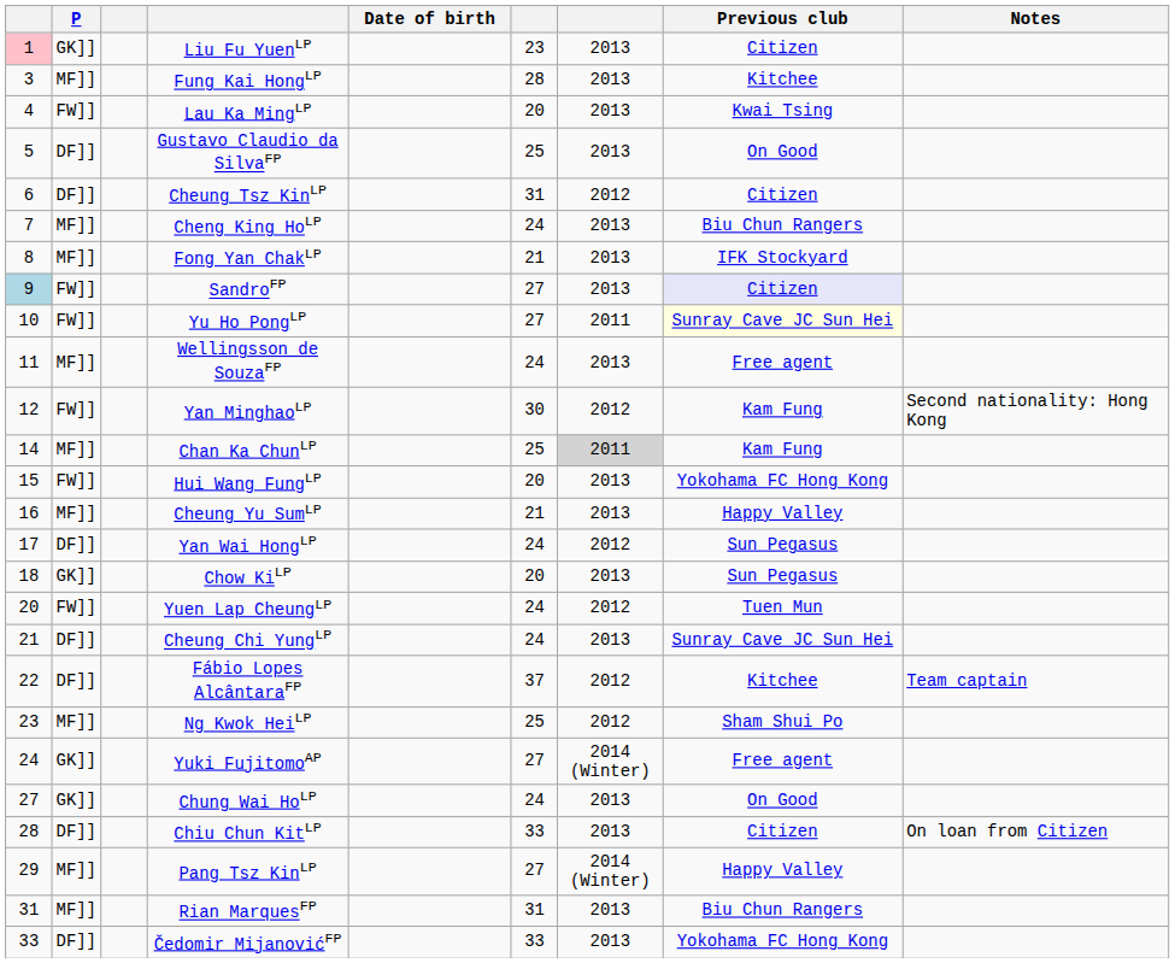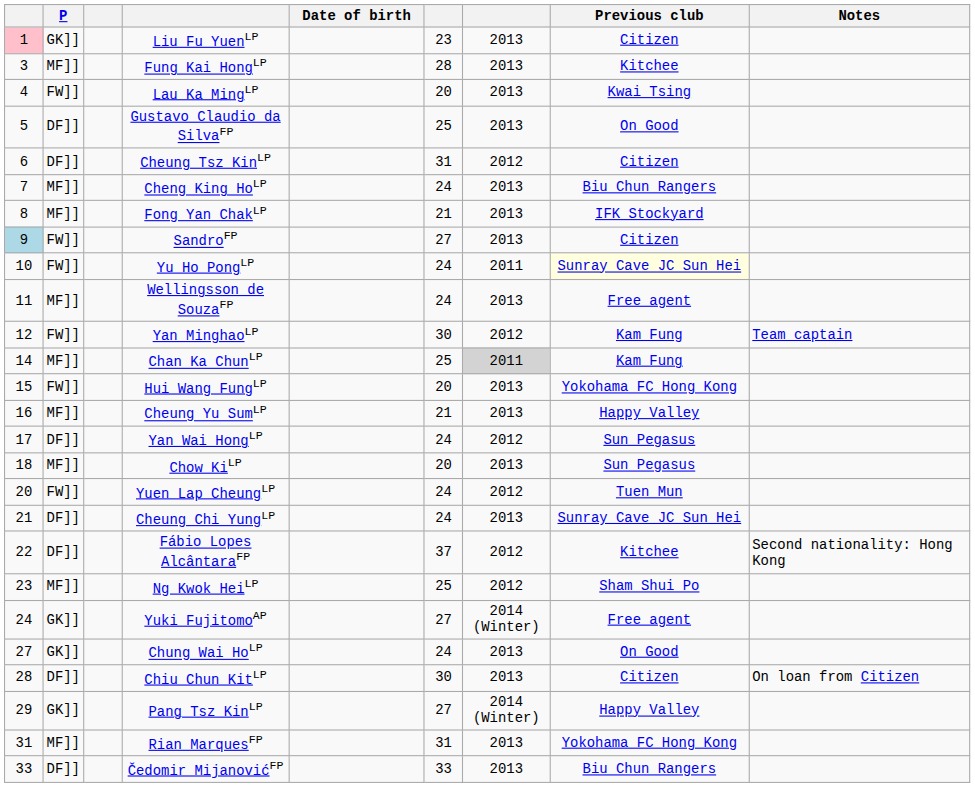 <table class="wikitable sortable" style="text-align: center;">
 <tr>
 <th width=30></th>
 <th width=30><a href='#'>P</a></th>
 <th width=30></th>
 <th width=150></th>
 <th width=120>Date of birth</th>
 <th width=30></th>
 <th width=75></th>
 <th width=180>Previous club</th>
 <th width=200>Notes</th>
 </tr>
 <tr>
 <td style="background: pink;">1</td>
 <td [[>GK]]</td>
 <td></td>
 <td><a href='#'>Liu Fu Yuen</a><sup>LP</sup></td>
 <td></td>
 <td>23</td>
 <td>2013</td>
 <td> <a href='#'>Citizen</a></td>
 <td></td>
 </tr>
 <tr>
 <td>3</td>
 <td [[>MF]]</td>
 <td></td>
 <td><a href='#'>Fung Kai Hong</a><sup>LP</sup></td>
 <td></td>
 <td>28</td>
 <td>2013</td>
 <td> <a href='#'>Kitchee</a></td>
 <td></td>
 </tr>
 <tr>
 <td>4</td>
 <td [[>FW]]</td>
 <td></td>
 <td><a href='#'>Lau Ka Ming</a><sup>LP</sup></td>
 <td></td>
 <td>20</td>
 <td>2013</td>
 <td> <a href='#'>Kwai Tsing</a></td>
 <td></td>
 </tr>
 <tr>
 <td>5</td>
 <td [[>DF]]</td>
 <td></td>
 <td><a href='#'>Gustavo Claudio da Silva</a><sup>FP</sup></td>
 <td></td>
 <td>25</td>
 <td>2013</td>
 <td> <a href='#'>On Good</a></td>
 <td></td>
 </tr>
 <tr>
 <td>6</td>
 <td [[>DF]]</td>
 <td></td>
 <td><a href='#'>Cheung Tsz Kin</a><sup>LP</sup></td>
 <td></td>
 <td>31</td>
 <td>2012</td>
 <td> <a href='#'>Citizen</a></td>
 <td></td>
 </tr>
 <tr>
 <td>7</td>
 <td [[>MF]]</td>
 <td></td>
 <td><a href='#'>Cheng King Ho</a><sup>LP</sup></td>
 <td></td>
 <td>24</td>
 <td>2013</td>
 <td> <a href='#'>Biu Chun Rangers</a></td>
 <td></td>
 </tr>
 <tr>
 <td>8</td>
 <td [[>MF]]</td>
 <td></td>
 <td><a href='#'>Fong Yan Chak</a><sup>LP</sup></td>
 <td></td>
 <td>21</td>
 <td>2013</td>
 <td> <a href='#'>IFK Stockyard</a></td>
 <td></td>
 </tr>
 <tr>
 <td style="background: lightblue;">9</td>
 <td [[>FW]]</td>
 <td></td>
 <td><a href='#'>Sandro</a><sup>FP</sup></td>
 <td></td>
 <td>27</td>
 <td>2013</td>
-<td style="background: lavender;"> <a href='#'>Citizen</a></td>
+<td> <a href='#'>Citizen</a></td>
 <td></td>
 </tr>
 <tr>
 <td>10</td>
 <td [[>FW]]</td>
 <td></td>
 <td><a href='#'>Yu Ho Pong</a><sup>LP</sup></td>
 <td></td>
-<td>27</td>
+<td>24</td>
 <td>2011</td>
 <td style="background: lightyellow;"> <a href='#'>Sunray Cave JC Sun Hei</a></td>
 <td></td>
 </tr>
 <tr>
 <td>11</td>
 <td [[>MF]]</td>
 <td></td>
 <td><a href='#'>Wellingsson de Souza</a><sup>FP</sup></td>
 <td></td>
 <td>24</td>
 <td>2013</td>
 <td><a href='#'>Free agent</a></td>
 <td></td>
 </tr>
 <tr>
 <td>12</td>
 <td [[>FW]]</td>
 <td></td>
 <td><a href='#'>Yan Minghao</a><sup>LP</sup></td>
 <td></td>
 <td>30</td>
 <td>2012</td>
 <td> <a href='#'>Kam Fung</a></td>
-<td align=left>Second nationality: Hong Kong</td>
+<td align=left><a href='#'>Team captain</a></td>
 </tr>
 <tr>
 <td>14</td>
 <td [[>MF]]</td>
 <td></td>
 <td><a href='#'>Chan Ka Chun</a><sup>LP</sup></td>
 <td></td>
 <td>25</td>
 <td style="background: lightgrey;">2011</td>
 <td> <a href='#'>Kam Fung</a></td>
 <td></td>
 </tr>
 <tr>
 <td>15</td>
 <td [[>FW]]</td>
 <td></td>
 <td><a href='#'>Hui Wang Fung</a><sup>LP</sup></td>
 <td></td>
 <td>20</td>
 <td>2013</td>
 <td> <a href='#'>Yokohama FC Hong Kong</a></td>
 <td></td>
 </tr>
 <tr>
 <td>16</td>
 <td [[>MF]]</td>
 <td></td>
 <td><a href='#'>Cheung Yu Sum</a><sup>LP</sup></td>
 <td></td>
 <td>21</td>
 <td>2013</td>
 <td> <a href='#'>Happy Valley</a></td>
 <td></td>
 </tr>
 <tr>
 <td>17</td>
 <td [[>DF]]</td>
 <td></td>
 <td><a href='#'>Yan Wai Hong</a><sup>LP</sup></td>
 <td></td>
 <td>24</td>
 <td>2012</td>
 <td> <a href='#'>Sun Pegasus</a></td>
 <td></td>
 </tr>
 <tr>
 <td>18</td>
-<td [[>GK]]</td>
+<td [[>MF]]</td>
 <td></td>
 <td><a href='#'>Chow Ki</a><sup>LP</sup></td>
 <td></td>
 <td>20</td>
 <td>2013</td>
 <td> <a href='#'>Sun Pegasus</a></td>
 <td></td>
 </tr>
 <tr>
 <td>20</td>
 <td [[>FW]]</td>
 <td></td>
 <td><a href='#'>Yuen Lap Cheung</a><sup>LP</sup></td>
 <td></td>
 <td>24</td>
 <td>2012</td>
 <td> <a href='#'>Tuen Mun</a></td>
 <td></td>
 </tr>
 <tr>
 <td>21</td>
 <td [[>DF]]</td>
 <td></td>
 <td><a href='#'>Cheung Chi Yung</a><sup>LP</sup></td>
 <td></td>
 <td>24</td>
 <td>2013</td>
 <td> <a href='#'>Sunray Cave JC Sun Hei</a></td>
 <td></td>
 </tr>
 <tr>
 <td>22</td>
 <td [[>DF]]</td>
 <td></td>
 <td><a href='#'>Fábio Lopes Alcântara</a><sup>FP</sup></td>
 <td></td>
 <td>37</td>
 <td>2012</td>
 <td> <a href='#'>Kitchee</a></td>
-<td align=left><a href='#'>Team captain</a></td>
+<td align=left>Second nationality: Hong Kong</td>
 </tr>
 <tr>
 <td>23</td>
 <td [[>MF]]</td>
 <td></td>
 <td><a href='#'>Ng Kwok Hei</a><sup>LP</sup></td>
 <td></td>
 <td>25</td>
 <td>2012</td>
 <td> <a href='#'>Sham Shui Po</a></td>
 <td></td>
 </tr>
 <tr>
 <td>24</td>
 <td [[>GK]]</td>
 <td></td>
 <td><a href='#'>Yuki Fujitomo</a><sup>AP</sup></td>
 <td></td>
 <td>27</td>
 <td>2014 (Winter)</td>
 <td><a href='#'>Free agent</a></td>
 <td></td>
 </tr>
 <tr>
 <td>27</td>
 <td [[>GK]]</td>
 <td></td>
 <td><a href='#'>Chung Wai Ho</a><sup>LP</sup></td>
 <td></td>
 <td>24</td>
 <td>2013</td>
 <td> <a href='#'>On Good</a></td>
 <td></td>
 </tr>
 <tr>
 <td>28</td>
 <td [[>DF]]</td>
 <td></td>
 <td><a href='#'>Chiu Chun Kit</a><sup>LP</sup></td>
 <td></td>
-<td>33</td>
+<td>30</td>
 <td>2013</td>
 <td> <a href='#'>Citizen</a></td>
 <td align=left>On loan from <a href='#'>Citizen</a></td>
 </tr>
 <tr>
 <td>29</td>
-<td [[>MF]]</td>
+<td [[>GK]]</td>
 <td></td>
 <td><a href='#'>Pang Tsz Kin</a><sup>LP</sup></td>
 <td></td>
 <td>27</td>
 <td>2014 (Winter)</td>
 <td> <a href='#'>Happy Valley</a></td>
 <td></td>
 </tr>
 <tr>
 <td>31</td>
 <td [[>MF]]</td>
 <td></td>
 <td><a href='#'>Rian Marques</a><sup>FP</sup></td>
 <td></td>
 <td>31</td>
 <td>2013</td>
-<td> <a href='#'>Biu Chun Rangers</a></td>
+<td> <a href='#'>Yokohama FC Hong Kong</a></td>
 <td></td>
 </tr>
 <tr>
 <td>33</td>
 <td [[>DF]]</td>
 <td></td>
 <td><a href='#'>Čedomir Mijanović</a><sup>FP</sup></td>
 <td></td>
 <td>33</td>
 <td>2013</td>
-<td> <a href='#'>Yokohama FC Hong Kong</a></td>
+<td> <a href='#'>Biu Chun Rangers</a></td>
 <td><br></td>
 </tr>
 </table>
